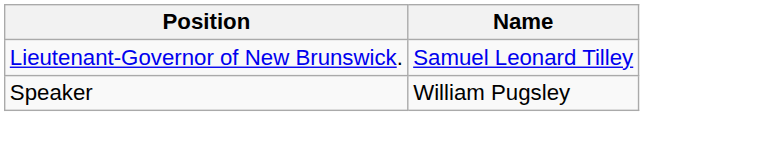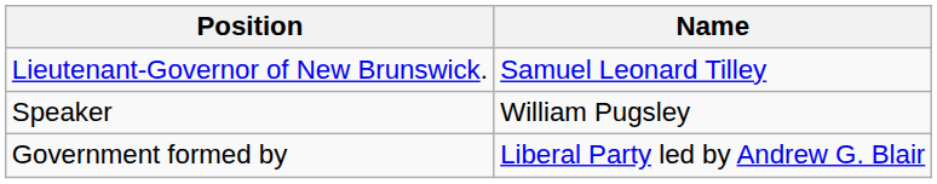 <table class="wikitable">
 <tr>
 <th>Position</th>
 <th>Name</th>
 </tr>
 <tr>
 <td><a href='#'>Lieutenant-Governor of New Brunswick</a>.</td>
 <td><a href='#'>Samuel Leonard Tilley</a></td>
 </tr>
 <tr>
 <td>Speaker</td>
 <td>William Pugsley</td>
 </tr>
+<tr>
+<td>Government formed by</td>
+<td><a href='#'>Liberal Party</a> led by <a href='#'>Andrew G. Blair</a></td>
+</tr>
 </table>
